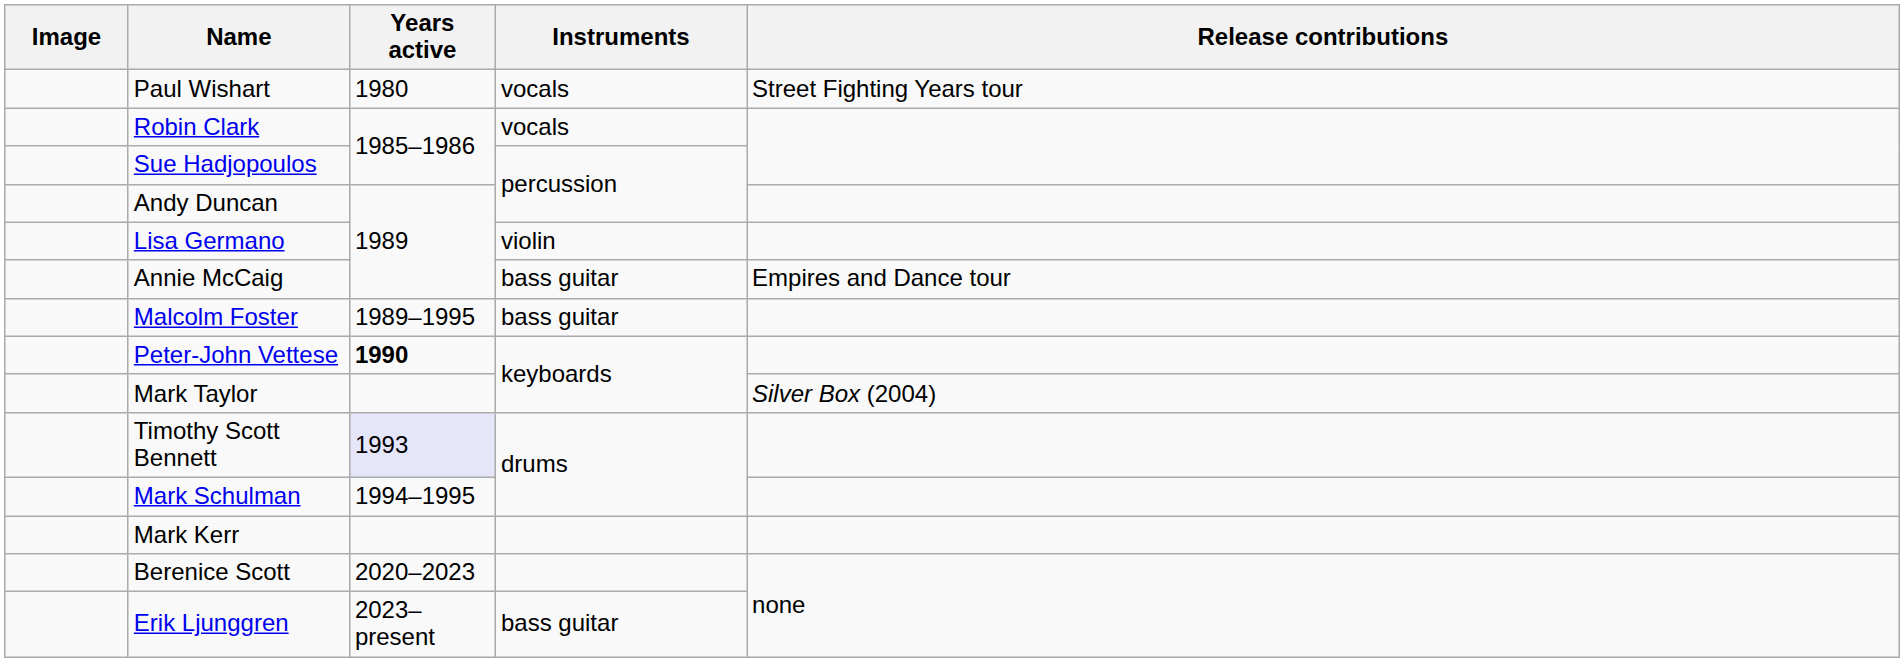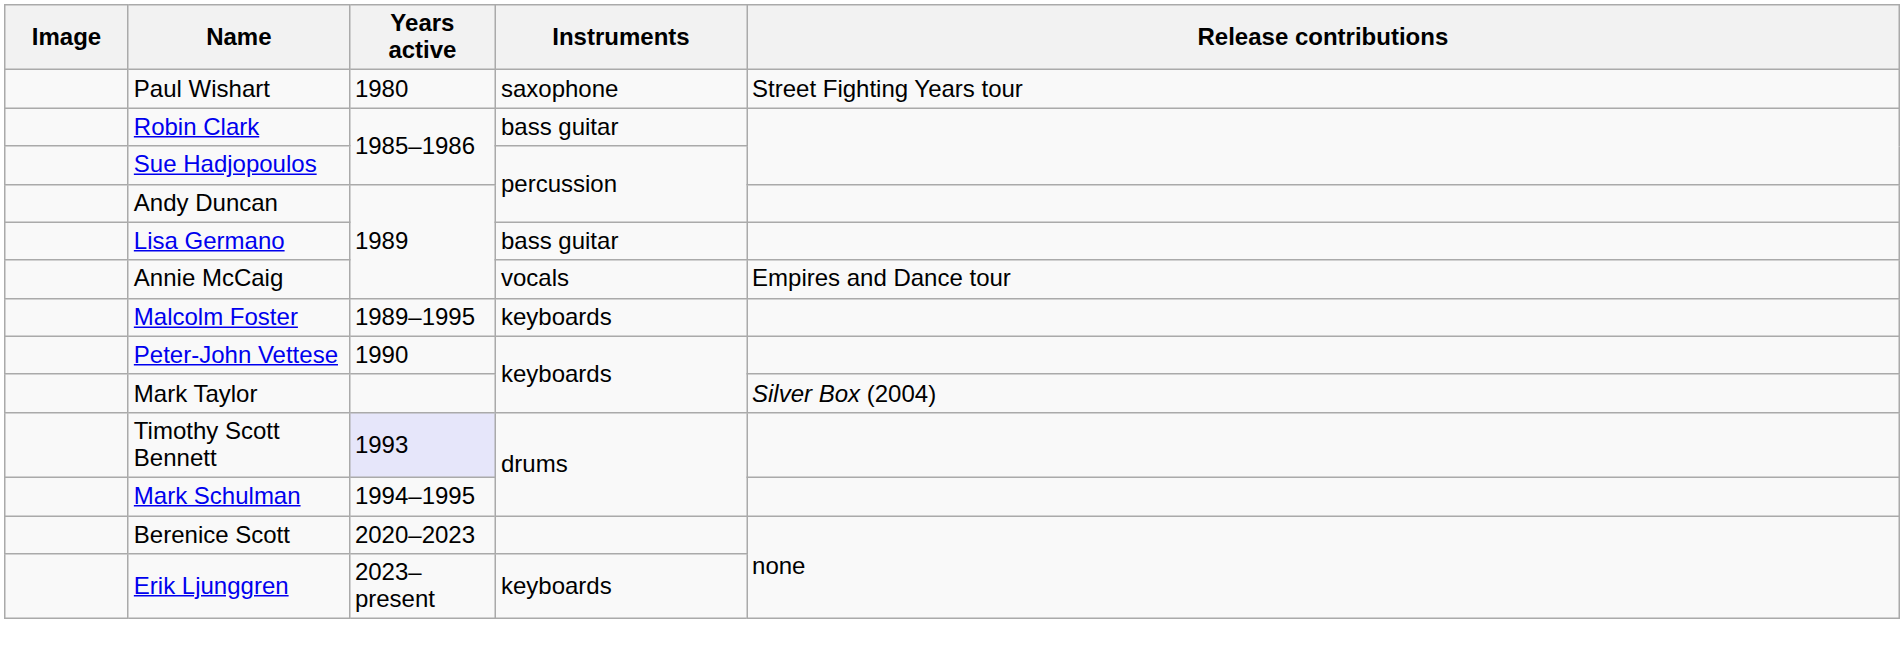 <table class="wikitable" width="100%" border="1">
 <tr>
 <th width="75">Image</th>
 <th width="140">Name</th>
 <th width="90">Years active</th>
 <th width="160">Instruments</th>
 <th>Release contributions</th>
 </tr>
 <tr>
 <td></td>
 <td>Paul Wishart</td>
 <td>1980</td>
-<td>vocals</td>
+<td>saxophone</td>
 <td>Street Fighting Years tour</td>
 </tr>
 <tr>
 <td></td>
 <td><a href='#'>Robin Clark</a></td>
 <td rowspan="2">1985–1986</td>
-<td>vocals</td>
+<td>bass guitar</td>
 <td rowspan="2"></td>
 </tr>
 <tr>
 <td></td>
 <td><a href='#'>Sue Hadjopoulos</a></td>
 <td rowspan="2">percussion</td>
 </tr>
 <tr>
 <td></td>
 <td>Andy Duncan</td>
 <td rowspan="3">1989</td>
 <td></td>
 </tr>
 <tr>
 <td></td>
 <td><a href='#'>Lisa Germano</a></td>
-<td>violin</td>
+<td>bass guitar</td>
 <td></td>
 </tr>
 <tr>
 <td></td>
 <td>Annie McCaig</td>
-<td>bass guitar</td>
+<td>vocals</td>
 <td>Empires and Dance tour</td>
 </tr>
 <tr>
 <td></td>
 <td><a href='#'>Malcolm Foster</a></td>
 <td>1989–1995</td>
-<td>bass guitar</td>
+<td>keyboards</td>
 <td></td>
 </tr>
 <tr>
 <td></td>
 <td><a href='#'>Peter-John Vettese</a></td>
-<td><strong>1990</strong></td>
+<td>1990</td>
 <td rowspan="2">keyboards</td>
 <td></td>
 </tr>
 <tr>
 <td></td>
 <td>Mark Taylor</td>
 <td></td>
 <td><em>Silver Box</em> (2004)</td>
 </tr>
 <tr>
 <td></td>
 <td>Timothy Scott Bennett</td>
 <td style="background: lavender;">1993</td>
 <td rowspan="2">drums</td>
 <td></td>
 </tr>
 <tr>
 <td></td>
 <td><a href='#'>Mark Schulman</a></td>
 <td>1994–1995</td>
 <td></td>
 </tr>
 <tr>
 <td></td>
-<td>Mark Kerr</td>
-<td></td>
-<td></td>
-<td></td>
-</tr>
-<tr>
-<td></td>
 <td>Berenice Scott</td>
 <td>2020–2023</td>
 <td></td>
 <td rowspan="2">none</td>
 </tr>
 <tr>
 <td></td>
 <td><a href='#'>Erik Ljunggren</a></td>
 <td>2023–present</td>
-<td>bass guitar</td>
+<td>keyboards</td>
 </tr>
 </table>
